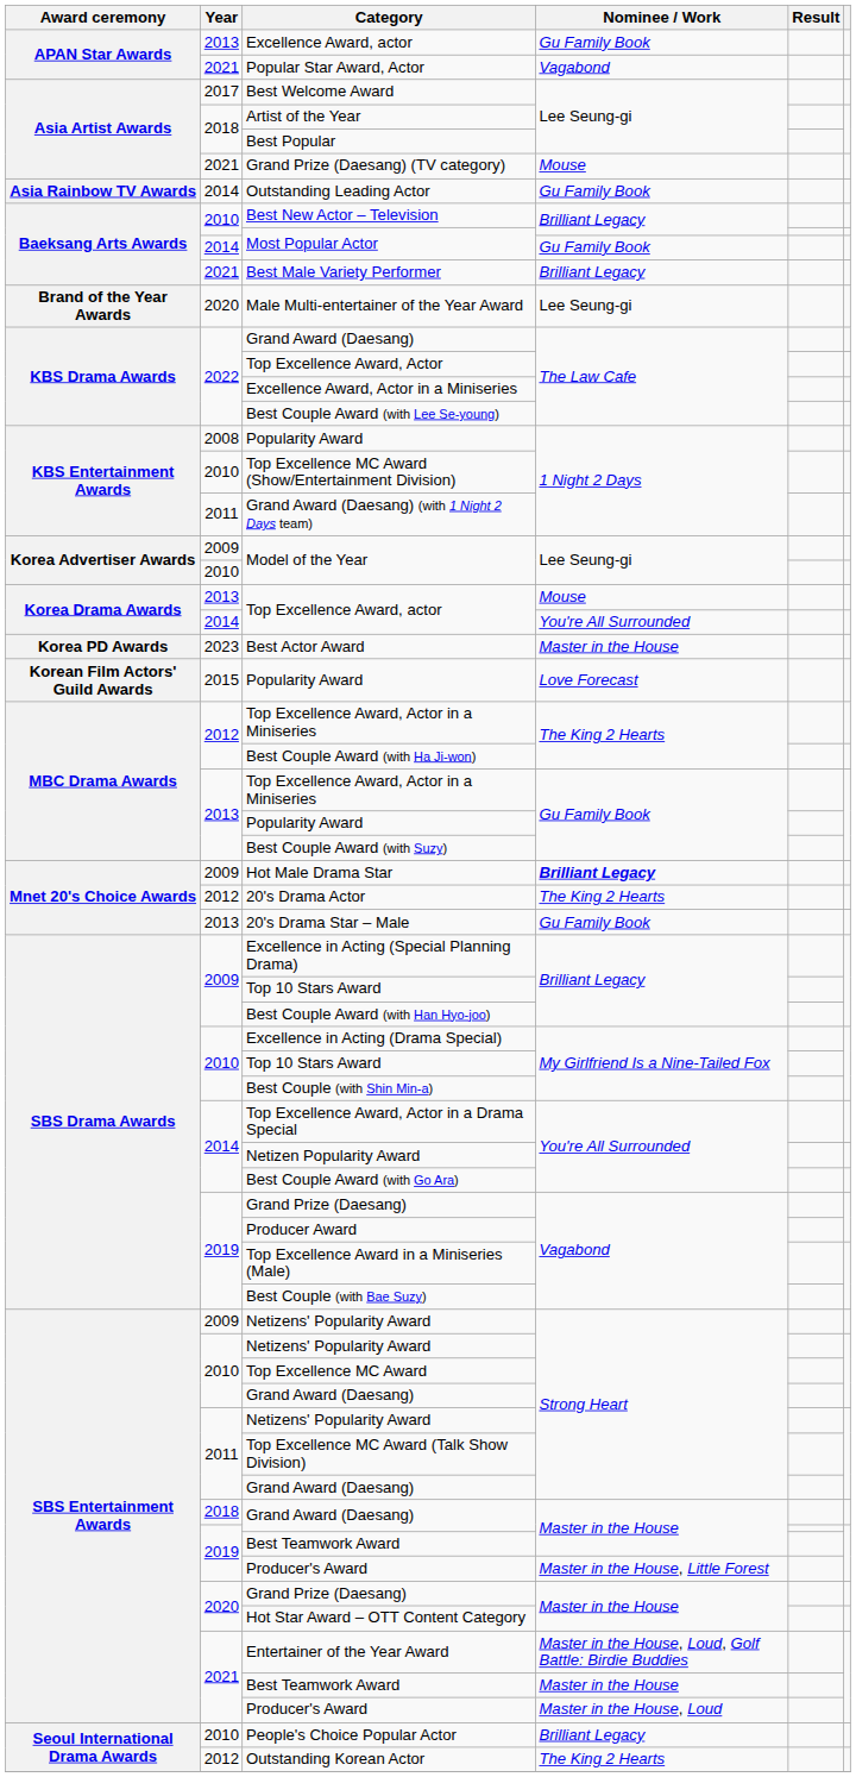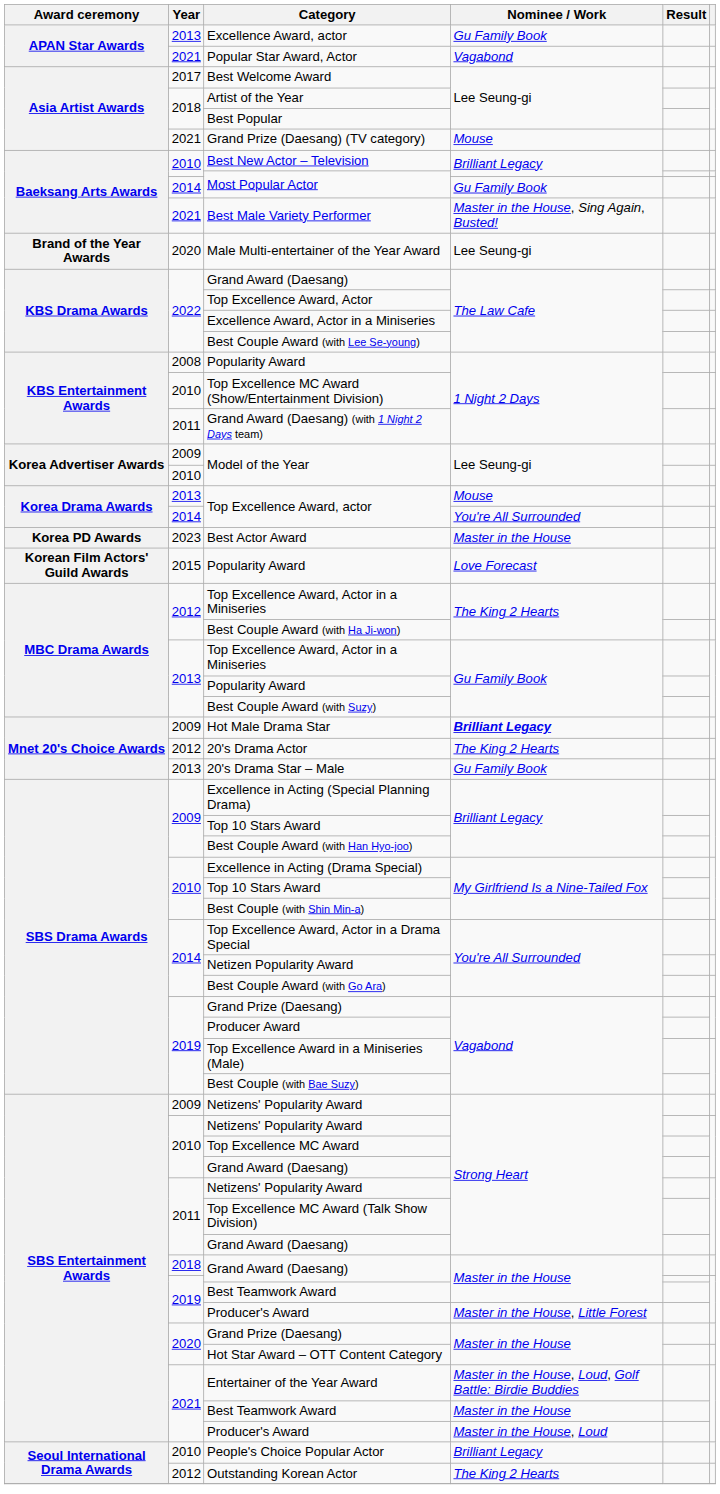 <table class="wikitable plainrowheaders sortable">
 <tr>
 <th scope="col">Award ceremony</th>
 <th scope="col">Year</th>
 <th scope="col">Category</th>
 <th scope="col">Nominee / Work</th>
 <th scope="col">Result</th>
 <th scope="col" class="unsortable"></th>
 </tr>
 <tr>
 <th scope="row"  rowspan="2"><a href='#'>APAN Star Awards</a></th>
 <td style="text-align:center" rowspan="1"><a href='#'>2013</a></td>
 <td>Excellence Award, actor</td>
 <td><em><a href='#'>Gu Family Book</a></em></td>
 <td></td>
 <td></td>
 </tr>
 <tr>
 <td style="text-align:center"><a href='#'>2021</a></td>
 <td>Popular Star Award, Actor</td>
 <td><em><a href='#'>Vagabond</a></em></td>
 <td></td>
 <td style="text-align:center"></td>
 </tr>
 <tr>
 <th scope="row"  rowspan="4"><a href='#'>Asia Artist Awards</a></th>
 <td style="text-align:center">2017</td>
 <td>Best Welcome Award</td>
 <td rowspan=3>Lee Seung-gi</td>
 <td></td>
 <td style="text-align:center"></td>
 </tr>
 <tr>
 <td style="text-align:center" rowspan=2>2018</td>
 <td>Artist of the Year</td>
 <td></td>
 <td style="text-align:center" rowspan=2></td>
 </tr>
 <tr>
 <td>Best Popular</td>
 <td></td>
 </tr>
 <tr>
 <td style="text-align:center">2021</td>
 <td>Grand Prize (Daesang) (TV category)</td>
 <td><em><a href='#'>Mouse</a></em></td>
 <td></td>
 <td style="text-align:center"></td>
 </tr>
 <tr>
-<th scope="row"  rowspan=1><a href='#'>Asia Rainbow TV Awards</a></th>
-<td style="text-align:center">2014</td>
-<td>Outstanding Leading Actor</td>
-<td><em><a href='#'>Gu Family Book</a></em></td>
-<td></td>
-<td style="text-align:center"></td>
-</tr>
-<tr>
 <th scope="row"  rowspan="4"><a href='#'>Baeksang Arts Awards</a></th>
 <td style="text-align:center" rowspan=2><a href='#'>2010</a></td>
 <td><a href='#'>Best New Actor – Television</a></td>
 <td rowspan=2><em><a href='#'>Brilliant Legacy</a></em></td>
 <td></td>
 <td></td>
 </tr>
 <tr>
 <td rowspan=2><a href='#'>Most Popular Actor</a></td>
 <td></td>
 <td style="text-align:center"></td>
 </tr>
 <tr>
 <td style="text-align:center"><a href='#'>2014</a></td>
 <td><em><a href='#'>Gu Family Book</a></em></td>
 <td></td>
 <td></td>
 </tr>
 <tr>
 <td style="text-align:center"><a href='#'>2021</a></td>
 <td><a href='#'>Best Male Variety Performer</a></td>
-<td><em><a href='#'>Brilliant Legacy</a></em></td>
+<td><em><a href='#'>Master in the House</a></em>, <em>Sing Again</em>, <em><a href='#'>Busted!</a></em></td>
 <td></td>
 <td style="text-align:center"></td>
 </tr>
 <tr>
 <th scope="row">Brand of the Year Awards</th>
 <td style="text-align:center">2020</td>
 <td>Male Multi-entertainer of the Year Award</td>
 <td>Lee Seung-gi</td>
 <td></td>
 <td style="text-align:center;"></td>
 </tr>
 <tr>
 <th scope="row" rowspan="4"><a href='#'>KBS Drama Awards</a></th>
 <td style="text-align:center" rowspan="4"><a href='#'>2022</a></td>
 <td>Grand Award (Daesang)</td>
 <td rowspan="4"><em><a href='#'>The Law Cafe</a></em></td>
 <td></td>
 <td style="text-align:center"></td>
 </tr>
 <tr>
 <td>Top Excellence Award, Actor</td>
 <td></td>
 <td style="text-align:center"></td>
 </tr>
 <tr>
 <td>Excellence Award, Actor in a Miniseries</td>
 <td></td>
 <td style="text-align:center"></td>
 </tr>
 <tr>
 <td>Best Couple Award <small>(with <a href='#'>Lee Se-young</a>)</small></td>
 <td></td>
 <td style="text-align:center"></td>
 </tr>
 <tr>
 <th scope="row"  rowspan="3"><a href='#'>KBS Entertainment Awards</a></th>
 <td style="text-align:center">2008</td>
 <td>Popularity Award</td>
 <td rowspan=3><em><a href='#'>1 Night 2 Days</a></em></td>
 <td></td>
 <td style="text-align:center"></td>
 </tr>
 <tr>
 <td style="text-align:center">2010</td>
 <td>Top Excellence MC Award (Show/Entertainment Division)</td>
 <td></td>
 <td style="text-align:center"></td>
 </tr>
 <tr>
 <td style="text-align:center">2011</td>
 <td>Grand Award (Daesang) <small>(with <em><a href='#'>1 Night 2 Days</a></em> team)</small></td>
 <td></td>
 <td style="text-align:center"></td>
 </tr>
 <tr>
 <th scope="row" rowspan="2">Korea Advertiser Awards</th>
 <td style="text-align:center">2009</td>
 <td rowspan="2">Model of the Year</td>
 <td rowspan="2">Lee Seung-gi</td>
 <td></td>
 <td style="text-align:center;"></td>
 </tr>
 <tr>
 <td style="text-align:center">2010</td>
 <td></td>
 <td style="text-align:center;"></td>
 </tr>
 <tr>
 <th scope="row"  rowspan="2"><a href='#'>Korea Drama Awards</a></th>
 <td style="text-align:center"><a href='#'>2013</a></td>
 <td rowspan=2>Top Excellence Award, actor</td>
 <td><em><a href='#'>Mouse</a></em></td>
 <td></td>
 <td></td>
 </tr>
 <tr>
 <td style="text-align:center"><a href='#'>2014</a></td>
 <td><em><a href='#'>You're All Surrounded</a></em></td>
 <td></td>
 <td></td>
 </tr>
 <tr>
 <th scope="row">Korea PD Awards</th>
 <td style="text-align:center">2023</td>
 <td>Best Actor Award</td>
 <td><em><a href='#'>Master in the House</a></em></td>
 <td></td>
 <td style="text-align:center;"></td>
 </tr>
 <tr>
 <th scope="row"  rowspan=1>Korean Film Actors' Guild Awards</th>
 <td style="text-align:center">2015</td>
 <td>Popularity Award</td>
 <td><em><a href='#'>Love Forecast</a></em></td>
 <td></td>
 <td style="text-align:center"></td>
 </tr>
 <tr>
 <th scope="row"  rowspan="5"><a href='#'>MBC Drama Awards</a></th>
 <td style="text-align:center" rowspan=2><a href='#'>2012</a></td>
 <td>Top Excellence Award, Actor in a Miniseries</td>
 <td rowspan="2"><em><a href='#'>The King 2 Hearts</a></em></td>
 <td></td>
 <td></td>
 </tr>
 <tr>
 <td>Best Couple Award <small>(with <a href='#'>Ha Ji-won</a>)</small></td>
 <td></td>
 <td></td>
 </tr>
 <tr>
 <td style="text-align:center" rowspan=3><a href='#'>2013</a></td>
 <td>Top Excellence Award, Actor in a Miniseries</td>
 <td rowspan="3"><em><a href='#'>Gu Family Book</a></em></td>
 <td></td>
 <td style="text-align:center"rowspan=3></td>
 </tr>
 <tr>
 <td>Popularity Award</td>
 <td></td>
 </tr>
 <tr>
 <td>Best Couple Award <small>(with <a href='#'>Suzy</a>)</small></td>
 <td></td>
 </tr>
 <tr>
 <th scope="row"  rowspan="3"><a href='#'>Mnet 20's Choice Awards</a></th>
 <td style="text-align:center">2009</td>
 <td>Hot Male Drama Star</td>
 <td rowspan=1><strong><em><a href='#'>Brilliant Legacy</a></em></strong></td>
 <td></td>
 <td style="text-align:center"></td>
 </tr>
 <tr>
 <td style="text-align:center">2012</td>
 <td>20's Drama Actor</td>
 <td rowspan=1><em><a href='#'>The King 2 Hearts</a></em></td>
 <td></td>
 <td></td>
 </tr>
 <tr>
 <td style="text-align:center">2013</td>
 <td>20's Drama Star – Male</td>
 <td rowspan=1><em><a href='#'>Gu Family Book</a></em></td>
 <td></td>
 <td></td>
 </tr>
 <tr>
 <th scope="row"  rowspan="13"><a href='#'>SBS Drama Awards</a></th>
 <td style="text-align:center" rowspan=3><a href='#'>2009</a></td>
 <td>Excellence in Acting (Special Planning Drama)</td>
 <td rowspan="3"><em><a href='#'>Brilliant Legacy</a></em></td>
 <td></td>
 <td style="text-align:center" rowspan=3></td>
 </tr>
 <tr>
 <td>Top 10 Stars Award</td>
 <td></td>
 </tr>
 <tr>
 <td>Best Couple Award <small>(with <a href='#'>Han Hyo-joo</a>)</small></td>
 <td></td>
 </tr>
 <tr>
 <td style="text-align:center" rowspan=3><a href='#'>2010</a></td>
 <td>Excellence in Acting (Drama Special)</td>
 <td rowspan="3"><em><a href='#'>My Girlfriend Is a Nine-Tailed Fox</a></em></td>
 <td></td>
 <td style="text-align:center" rowspan=3></td>
 </tr>
 <tr>
 <td>Top 10 Stars Award</td>
 <td></td>
 </tr>
 <tr>
 <td>Best Couple <small>(with <a href='#'>Shin Min-a</a>)</small></td>
 <td></td>
 </tr>
 <tr>
 <td style="text-align:center" rowspan=3><a href='#'>2014</a></td>
 <td>Top Excellence Award, Actor in a Drama Special</td>
 <td rowspan="3"><em><a href='#'>You're All Surrounded</a></em></td>
 <td></td>
 <td></td>
 </tr>
 <tr>
 <td>Netizen Popularity Award</td>
 <td></td>
 <td></td>
 </tr>
 <tr>
 <td>Best Couple Award <small>(with <a href='#'>Go Ara</a>)</small></td>
 <td></td>
 <td></td>
 </tr>
 <tr>
 <td style="text-align:center" rowspan="4"><a href='#'>2019</a></td>
 <td>Grand Prize (Daesang)</td>
 <td rowspan="4"><em><a href='#'>Vagabond</a></em></td>
 <td></td>
 <td rowspan="2" style="text-align:center"></td>
 </tr>
 <tr>
 <td>Producer Award</td>
 <td></td>
 </tr>
 <tr>
 <td>Top Excellence Award in a Miniseries (Male)</td>
 <td></td>
 <td rowspan="2" style="text-align:center"></td>
 </tr>
 <tr>
 <td>Best Couple <small>(with <a href='#'>Bae Suzy</a>)</small></td>
 <td></td>
 </tr>
 <tr>
 <th rowspan="16" scope="row"><a href='#'>SBS Entertainment Awards</a></th>
 <td style="text-align:center">2009</td>
 <td>Netizens' Popularity Award</td>
 <td rowspan="7"><em><a href='#'>Strong Heart</a></em></td>
 <td></td>
 <td style="text-align:center"></td>
 </tr>
 <tr>
 <td style="text-align:center" rowspan="3">2010</td>
 <td>Netizens' Popularity Award</td>
 <td></td>
 <td style="text-align:center" rowspan="3"></td>
 </tr>
 <tr>
 <td>Top Excellence MC Award</td>
 <td></td>
 </tr>
 <tr>
 <td>Grand Award (Daesang)</td>
 <td></td>
 </tr>
 <tr>
 <td style="text-align:center" rowspan="3">2011</td>
 <td>Netizens' Popularity Award</td>
 <td></td>
 <td style="text-align:center" rowspan="3"></td>
 </tr>
 <tr>
 <td>Top Excellence MC Award (Talk Show Division)</td>
 <td></td>
 </tr>
 <tr>
 <td>Grand Award (Daesang)</td>
 <td></td>
 </tr>
 <tr>
 <td style="text-align:center"><a href='#'>2018</a></td>
 <td rowspan=2>Grand Award (Daesang)</td>
 <td rowspan="3"><em><a href='#'>Master in the House</a></em></td>
 <td></td>
 <td style="text-align:center"></td>
 </tr>
 <tr>
 <td style="text-align:center" rowspan="3"><a href='#'>2019</a></td>
 <td></td>
 <td style="text-align:center" rowspan="3"></td>
 </tr>
 <tr>
 <td>Best Teamwork Award</td>
 <td></td>
 </tr>
 <tr>
 <td>Producer's Award</td>
 <td><em><a href='#'>Master in the House</a></em>, <em><a href='#'>Little Forest</a></em></td>
 <td></td>
 </tr>
 <tr>
 <td style="text-align:center" rowspan="2"><a href='#'>2020</a></td>
 <td>Grand Prize (Daesang)</td>
 <td rowspan="2"><em><a href='#'>Master in the House</a></em></td>
 <td></td>
 <td style="text-align:center"></td>
 </tr>
 <tr>
 <td>Hot Star Award – OTT Content Category</td>
 <td></td>
 <td style="text-align:center"></td>
 </tr>
 <tr>
 <td style="text-align:center" rowspan="3"><a href='#'>2021</a></td>
 <td>Entertainer of the Year Award</td>
 <td><em><a href='#'>Master in the House</a></em>, <em><a href='#'>Loud</a></em>,  <em><a href='#'>Golf Battle: Birdie Buddies</a></em></td>
 <td></td>
 <td style="text-align:center" rowspan="3"></td>
 </tr>
 <tr>
 <td>Best Teamwork Award</td>
 <td><em><a href='#'>Master in the House</a></em></td>
 <td></td>
 </tr>
 <tr>
 <td>Producer's Award</td>
 <td><em><a href='#'>Master in the House</a></em>, <em><a href='#'>Loud</a></em></td>
 <td></td>
 </tr>
 <tr>
 <th scope="row"  rowspan="2"><a href='#'>Seoul International Drama Awards</a></th>
 <td style="text-align:center">2010</td>
 <td>People's Choice Popular Actor</td>
 <td><em><a href='#'>Brilliant Legacy</a></em></td>
 <td></td>
 <td style="text-align:center"></td>
 </tr>
 <tr>
 <td style="text-align:center">2012</td>
 <td>Outstanding Korean Actor</td>
 <td><em><a href='#'>The King 2 Hearts</a></em></td>
 <td></td>
 <td></td>
 </tr>
 <tr>
 </tr>
 </table>
